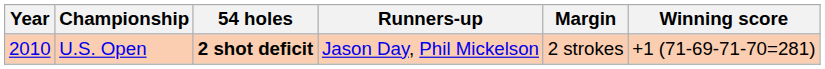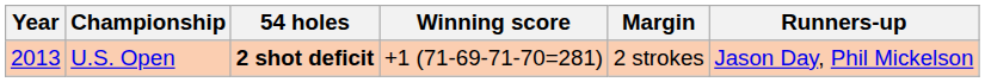 <table class="wikitable">
 <tr>
 <th>Year</th>
 <th>Championship</th>
 <th>54 holes</th>
+<th>Winning score</th>
+<th>Margin</th>
 <th>Runners-up</th>
-<th>Margin</th>
-<th>Winning score</th>
 </tr>
 <tr style="background:#fbceb1;">
-<td><a href='#'>2010</a></td>
+<td><a href='#'>2013</a></td>
 <td><a href='#'>U.S. Open</a></td>
 <td><strong>2 shot deficit</strong></td>
+<td>+1 (71-69-71-70=281)</td>
+<td>2 strokes</td>
 <td> <a href='#'>Jason Day</a>,  <a href='#'>Phil Mickelson</a></td>
-<td>2 strokes</td>
-<td>+1 (71-69-71-70=281)</td>
 </tr>
 </table>
